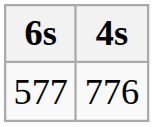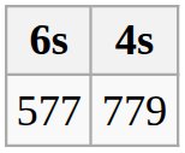 <table class="wikitable">
 <tr>
 <th>6s</th>
 <th>4s</th>
 </tr>
 <tr>
 <td>577</td>
-<td>776</td>
+<td>779</td>
 </tr>
 </table>
